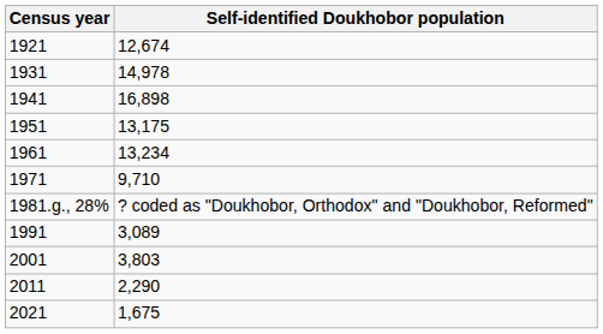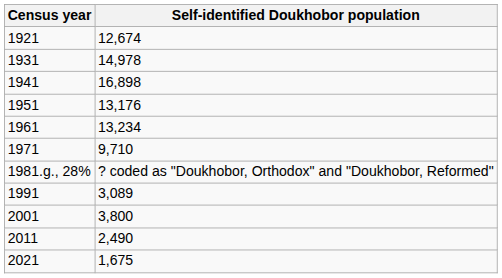 <table class="wikitable">
 <tr>
 <th>Census year</th>
 <th>Self-identified Doukhobor population</th>
 </tr>
 <tr>
 <td>1921</td>
 <td>12,674</td>
 </tr>
 <tr>
 <td>1931</td>
 <td>14,978</td>
 </tr>
 <tr>
 <td>1941</td>
 <td>16,898</td>
 </tr>
 <tr>
 <td>1951</td>
-<td>13,175</td>
+<td>13,176</td>
 </tr>
 <tr>
 <td>1961</td>
 <td>13,234</td>
 </tr>
 <tr>
 <td>1971</td>
 <td>9,710</td>
 </tr>
 <tr>
 <td>1981.g., 28%</td>
 <td>? coded as "Doukhobor, Orthodox" and "Doukhobor, Reformed"</td>
 </tr>
 <tr>
 <td>1991</td>
 <td>3,089</td>
 </tr>
 <tr>
 <td>2001</td>
-<td>3,803</td>
+<td>3,800</td>
 </tr>
 <tr>
 <td>2011</td>
-<td>2,290</td>
+<td>2,490</td>
 </tr>
 <tr>
 <td>2021</td>
 <td>1,675</td>
 </tr>
 </table>
